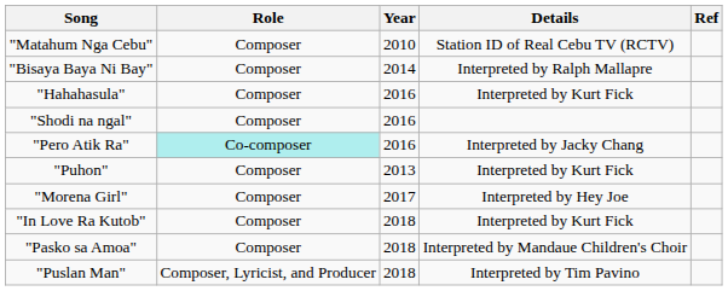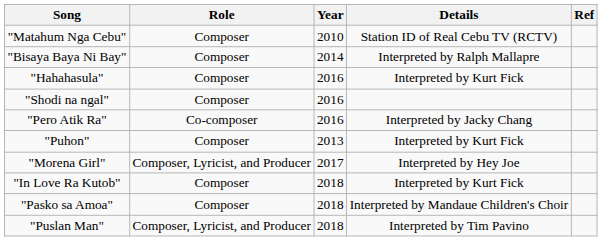 <table class="wikitable sortable plainrowheaders" style="text-align:center;">
 <tr>
 <th>Song</th>
 <th>Role</th>
 <th>Year</th>
 <th>Details</th>
 <th>Ref</th>
 </tr>
 <tr>
 <td>"Matahum Nga Cebu"</td>
 <td>Composer</td>
 <td>2010</td>
 <td>Station ID of Real Cebu TV (RCTV)</td>
 <td></td>
 </tr>
 <tr>
 <td>"Bisaya Baya Ni Bay"</td>
 <td>Composer</td>
 <td>2014</td>
 <td>Interpreted by Ralph Mallapre</td>
 <td></td>
 </tr>
 <tr>
 <td>"Hahahasula"</td>
 <td>Composer</td>
 <td>2016</td>
 <td>Interpreted by Kurt Fick</td>
 <td></td>
 </tr>
 <tr>
 <td>"Shodi na ngal"</td>
 <td>Composer</td>
 <td>2016</td>
 <td></td>
 <td></td>
 </tr>
 <tr>
 <td>"Pero Atik Ra"</td>
-<td style="background: paleturquoise;">Co-composer</td>
+<td>Co-composer</td>
 <td>2016</td>
 <td>Interpreted by Jacky Chang</td>
 <td></td>
 </tr>
 <tr>
 <td>"Puhon"</td>
 <td>Composer</td>
 <td>2013</td>
 <td>Interpreted by Kurt Fick</td>
 <td></td>
 </tr>
 <tr>
 <td>"Morena Girl"</td>
-<td>Composer</td>
+<td>Composer, Lyricist, and Producer</td>
 <td>2017</td>
 <td>Interpreted by Hey Joe</td>
 <td></td>
 </tr>
 <tr>
 <td>"In Love Ra Kutob"</td>
 <td>Composer</td>
 <td>2018</td>
 <td>Interpreted by Kurt Fick</td>
 <td></td>
 </tr>
 <tr>
 <td>"Pasko sa Amoa"</td>
 <td>Composer</td>
 <td>2018</td>
 <td>Interpreted by Mandaue Children's Choir</td>
 <td></td>
 </tr>
 <tr>
 <td>"Puslan Man"</td>
 <td>Composer, Lyricist, and Producer</td>
 <td>2018</td>
 <td>Interpreted by Tim Pavino</td>
 <td></td>
 </tr>
 </table>
